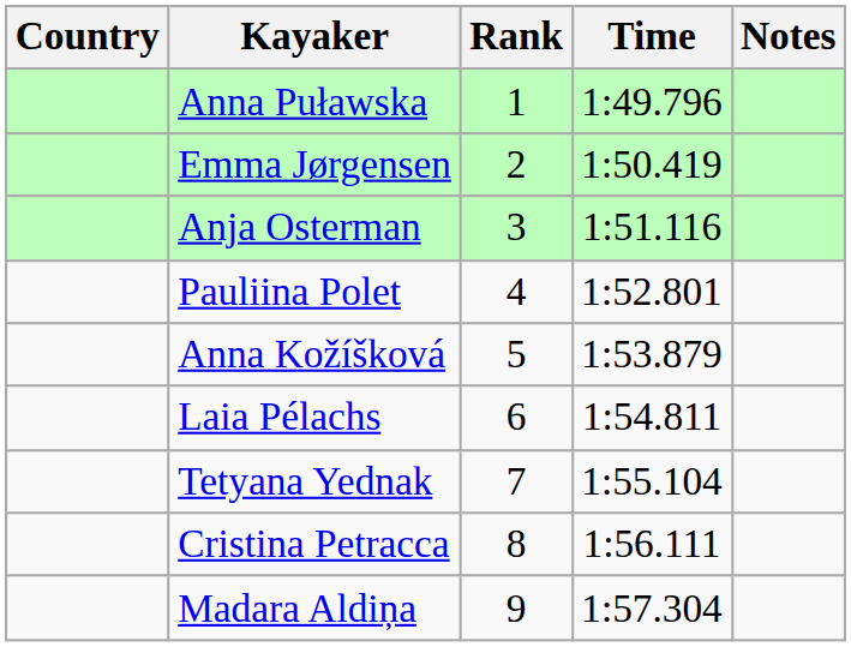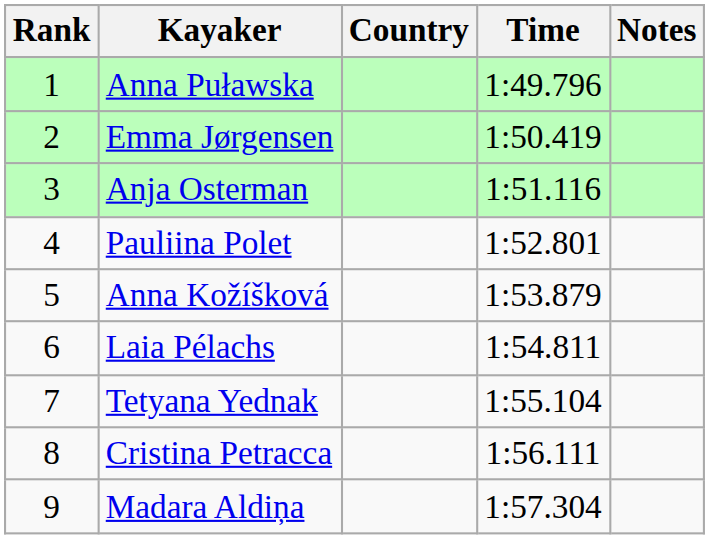 <table class="wikitable" style="text-align:center">
 <tr>
+<th>Rank</th>
+<th>Kayaker</th>
 <th>Country</th>
-<th>Kayaker</th>
-<th>Rank</th>
 <th>Time</th>
 <th>Notes</th>
 </tr>
 <tr bgcolor=bbffbb>
+<td>1</td>
+<td align="left"><a href='#'>Anna Puławska</a></td>
 <td align="left"></td>
-<td align="left"><a href='#'>Anna Puławska</a></td>
-<td>1</td>
 <td>1:49.796</td>
 <td></td>
 </tr>
 <tr bgcolor=bbffbb>
+<td>2</td>
+<td align="left"><a href='#'>Emma Jørgensen</a></td>
 <td align="left"></td>
-<td align="left"><a href='#'>Emma Jørgensen</a></td>
-<td>2</td>
 <td>1:50.419</td>
 <td></td>
 </tr>
 <tr bgcolor=bbffbb>
+<td>3</td>
+<td align="left"><a href='#'>Anja Osterman</a></td>
 <td align="left"></td>
-<td align="left"><a href='#'>Anja Osterman</a></td>
-<td>3</td>
 <td>1:51.116</td>
 <td></td>
 </tr>
 <tr>
+<td>4</td>
+<td align="left"><a href='#'>Pauliina Polet</a></td>
 <td align="left"></td>
-<td align="left"><a href='#'>Pauliina Polet</a></td>
-<td>4</td>
 <td>1:52.801</td>
 <td></td>
 </tr>
 <tr>
+<td>5</td>
+<td align="left"><a href='#'>Anna Kožíšková</a></td>
 <td align="left"></td>
-<td align="left"><a href='#'>Anna Kožíšková</a></td>
-<td>5</td>
 <td>1:53.879</td>
 <td></td>
 </tr>
 <tr>
+<td>6</td>
+<td align="left"><a href='#'>Laia Pélachs</a></td>
 <td align="left"></td>
-<td align="left"><a href='#'>Laia Pélachs</a></td>
-<td>6</td>
 <td>1:54.811</td>
 <td></td>
 </tr>
 <tr>
+<td>7</td>
+<td align="left"><a href='#'>Tetyana Yednak</a></td>
 <td align="left"></td>
-<td align="left"><a href='#'>Tetyana Yednak</a></td>
-<td>7</td>
 <td>1:55.104</td>
 <td></td>
 </tr>
 <tr>
+<td>8</td>
+<td align="left"><a href='#'>Cristina Petracca</a></td>
 <td align="left"></td>
-<td align="left"><a href='#'>Cristina Petracca</a></td>
-<td>8</td>
 <td>1:56.111</td>
 <td></td>
 </tr>
 <tr>
+<td>9</td>
+<td align="left"><a href='#'>Madara Aldiņa</a></td>
 <td align="left"></td>
-<td align="left"><a href='#'>Madara Aldiņa</a></td>
-<td>9</td>
 <td>1:57.304</td>
 <td></td>
 </tr>
 </table>
